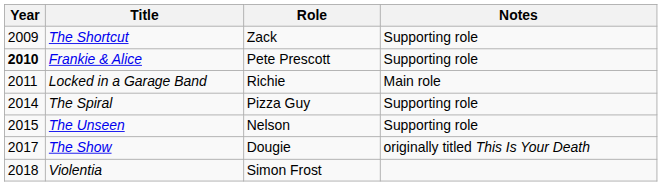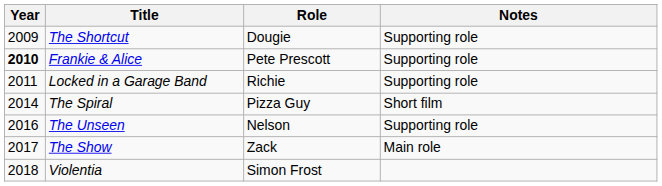 <table class="wikitable sortable">
 <tr>
 <th style="width:40px;">Year</th>
 <th style="width:220px;">Title</th>
 <th style="width:150px;">Role</th>
 <th style="width:310px;">Notes</th>
 </tr>
 <tr>
 <td>2009</td>
 <td><em><a href='#'>The Shortcut</a></em></td>
-<td>Zack</td>
+<td>Dougie</td>
 <td>Supporting role</td>
 </tr>
 <tr>
 <td><strong>2010</strong></td>
 <td><em><a href='#'>Frankie & Alice</a></em></td>
 <td>Pete Prescott</td>
 <td>Supporting role</td>
 </tr>
 <tr>
 <td>2011</td>
 <td><em>Locked in a Garage Band</em></td>
 <td>Richie</td>
-<td>Main role</td>
+<td>Supporting role</td>
 </tr>
 <tr>
 <td>2014</td>
 <td><em>The Spiral</em></td>
 <td>Pizza Guy</td>
-<td>Supporting role</td>
+<td>Short film</td>
 </tr>
 <tr>
-<td>2015</td>
+<td>2016</td>
 <td><em><a href='#'>The Unseen</a></em></td>
 <td>Nelson</td>
 <td>Supporting role</td>
 </tr>
 <tr>
 <td>2017</td>
 <td><em><a href='#'>The Show</a></em></td>
-<td>Dougie</td>
-<td>originally titled <em>This Is Your Death</em></td>
+<td>Zack</td>
+<td>Main role</td>
 </tr>
 <tr>
 <td>2018</td>
 <td><em>Violentia</em></td>
 <td>Simon Frost</td>
 <td></td>
 </tr>
 </table>
